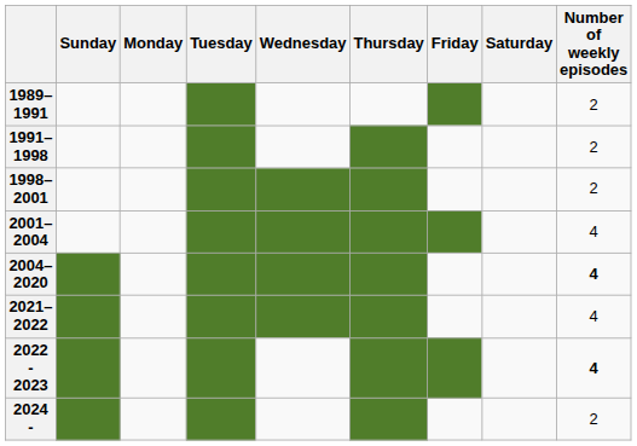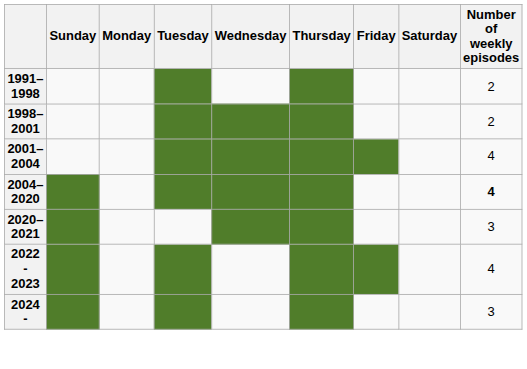 <table class="wikitable" style="text-align:center; width:75%;">
 <tr>
 <th></th>
 <th>Sunday</th>
 <th>Monday</th>
 <th>Tuesday</th>
 <th>Wednesday</th>
 <th>Thursday</th>
 <th>Friday</th>
 <th>Saturday</th>
 <th>Number of<br>weekly episodes</th>
-</tr>
-<tr>
-<th>1989–1991</th>
-<td></td>
-<td></td>
-<td style="background:#507D2A;"></td>
-<td></td>
-<td></td>
-<td style="background:#507D2A;"></td>
-<td></td>
-<td>2</td>
 </tr>
 <tr>
 <th>1991–1998</th>
 <td></td>
 <td></td>
 <td style="background:#507D2A;"></td>
 <td></td>
 <td style="background:#507D2A;"></td>
 <td></td>
 <td></td>
 <td>2</td>
 </tr>
 <tr>
 <th>1998–2001</th>
 <td></td>
 <td></td>
 <td style="background:#507D2A;"></td>
 <td style="background:#507D2A;"></td>
 <td style="background:#507D2A;"></td>
 <td></td>
 <td></td>
 <td>2</td>
 </tr>
 <tr>
 <th>2001–2004</th>
 <td></td>
 <td></td>
 <td style="background:#507D2A;"></td>
 <td style="background:#507D2A;"></td>
 <td style="background:#507D2A;"></td>
 <td style="background:#507D2A;"></td>
 <td></td>
 <td>4</td>
 </tr>
 <tr>
 <th>2004–2020</th>
 <td style="background:#507D2A;"></td>
 <td></td>
 <td style="background:#507D2A;"></td>
 <td style="background:#507D2A;"></td>
 <td style="background:#507D2A;"></td>
 <td></td>
 <td></td>
 <td><strong>4</strong></td>
 </tr>
 <tr>
-<th>2021–2022</th>
+<th>2020–2021</th>
 <td style="background:#507D2A;"></td>
 <td></td>
-<td style="background:#507D2A;"></td>
+<td></td>
 <td style="background:#507D2A;"></td>
 <td style="background:#507D2A;"></td>
 <td></td>
 <td></td>
-<td>4</td>
+<td>3</td>
 </tr>
 <tr>
 <th>2022 - 2023</th>
 <td style="background:#507D2A;"></td>
 <td></td>
 <td style="background:#507D2A;"></td>
 <td></td>
 <td style="background:#507D2A;"></td>
 <td style="background:#507D2A;"></td>
 <td></td>
-<td><strong>4</strong></td>
+<td>4</td>
 </tr>
 <tr>
 <th>2024 -</th>
 <td style="background:#507D2A;"></td>
 <td></td>
 <td style="background:#507D2A;"></td>
 <td></td>
 <td style="background:#507D2A;"></td>
 <td></td>
 <td></td>
-<td>2</td>
+<td>3</td>
 </tr>
 </table>
